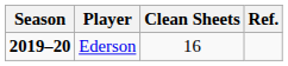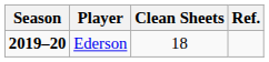 <table class="wikitable" style="text-align:center">
 <tr>
 <th>Season</th>
 <th>Player</th>
 <th>Clean Sheets</th>
 <th>Ref.</th>
 </tr>
 <tr>
 <td><strong>2019–20</strong></td>
 <td> <a href='#'>Ederson</a></td>
-<td>16</td>
+<td>18</td>
 <td></td>
 </tr>
 </table>
